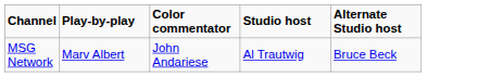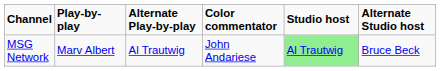 <table class="wikitable">
 <tr>
 <td width="40"><strong>Channel</strong></td>
 <td width="110"><strong>Play-by-play</strong></td>
+<td width="110"><strong>Alternate Play-by-play</strong></td>
 <td width="110"><strong>Color commentator</strong></td>
 <td width="110"><strong>Studio host</strong></td>
 <td width="110"><strong>Alternate Studio host</strong></td>
 </tr>
 <tr>
 <td><a href='#'>MSG Network</a></td>
 <td><a href='#'>Marv Albert</a></td>
+<td><a href='#'>Al Trautwig</a></td>
 <td><a href='#'>John Andariese</a></td>
-<td><a href='#'>Al Trautwig</a></td>
+<td style="background: lightgreen;"><a href='#'>Al Trautwig</a></td>
 <td><a href='#'>Bruce Beck</a></td>
 </tr>
 </table>
